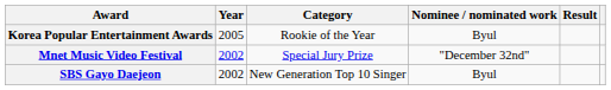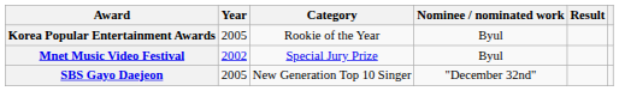 <table class="wikitable plainrowheaders" style="text-align:center;">
 <tr>
 <th scope="col">Award</th>
 <th scope="col">Year</th>
 <th scope="col">Category</th>
 <th scope="col">Nominee / nominated work</th>
 <th scope="col">Result</th>
 <th scope="col" class="unsortable"></th>
 </tr>
 <tr>
 <th scope="row">Korea Popular Entertainment Awards</th>
 <td>2005</td>
 <td>Rookie of the Year</td>
 <td>Byul</td>
 <td></td>
 <td></td>
 </tr>
 <tr>
 <th scope="row"><a href='#'>Mnet Music Video Festival</a></th>
 <td><a href='#'>2002</a></td>
 <td><a href='#'>Special Jury Prize</a></td>
-<td>"December 32nd"</td>
+<td>Byul</td>
 <td></td>
 <td></td>
 </tr>
 <tr>
 <th scope="row"><a href='#'>SBS Gayo Daejeon</a></th>
-<td>2002</td>
+<td>2005</td>
 <td>New Generation Top 10 Singer</td>
-<td>Byul</td>
+<td>"December 32nd"</td>
 <td></td>
 <td></td>
 </tr>
 </table>
